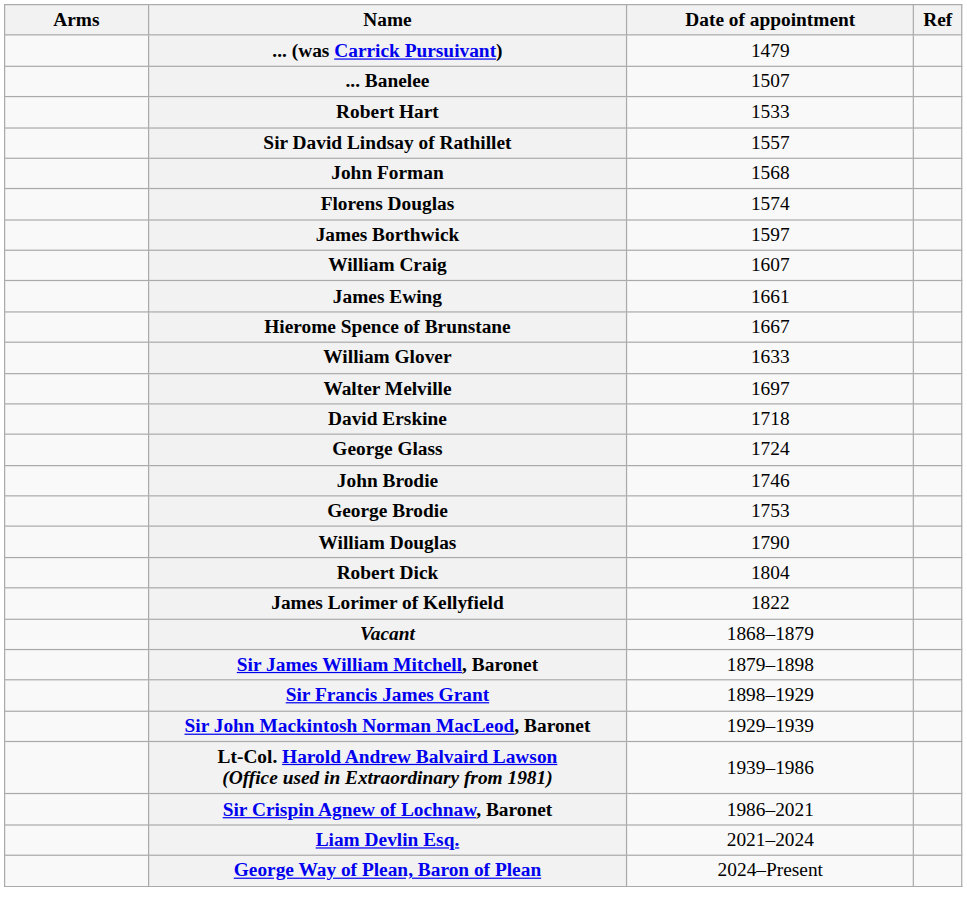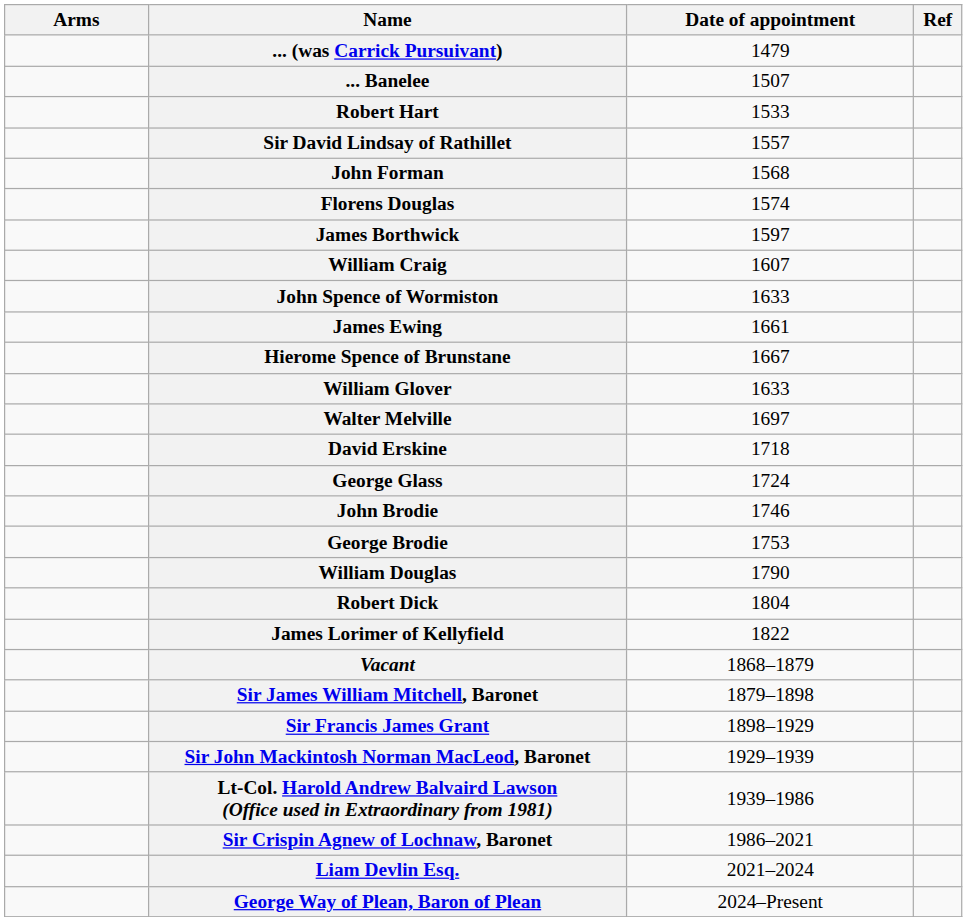 <table class="wikitable" style="text-align:center; width:50%">
 <tr>
 <th>Arms</th>
 <th style="width:50%">Name</th>
 <th style="width:30%">Date of appointment</th>
 <th style="width:5%">Ref</th>
 </tr>
 <tr>
 <td></td>
 <th>... (was <a href='#'>Carrick Pursuivant</a>)</th>
 <td>1479</td>
 <td></td>
 </tr>
 <tr>
 <td></td>
 <th>... Banelee</th>
 <td>1507</td>
 <td></td>
 </tr>
 <tr>
 <td></td>
 <th>Robert Hart</th>
 <td>1533</td>
 <td></td>
 </tr>
 <tr>
 <td></td>
 <th>Sir David Lindsay of Rathillet</th>
 <td>1557</td>
 <td></td>
 </tr>
 <tr>
 <td></td>
 <th>John Forman</th>
 <td>1568</td>
 <td></td>
 </tr>
 <tr>
 <td></td>
 <th>Florens Douglas</th>
 <td>1574</td>
 <td></td>
 </tr>
 <tr>
 <td></td>
 <th>James Borthwick</th>
 <td>1597</td>
 <td></td>
 </tr>
 <tr>
 <td></td>
 <th>William Craig</th>
 <td>1607</td>
+<td></td>
+</tr>
+<tr>
+<td></td>
+<th>John Spence of Wormiston</th>
+<td>1633</td>
 <td></td>
 </tr>
 <tr>
 <td></td>
 <th>James Ewing</th>
 <td>1661</td>
 <td></td>
 </tr>
 <tr>
 <td></td>
 <th>Hierome Spence of Brunstane</th>
 <td>1667</td>
 <td></td>
 </tr>
 <tr>
 <td></td>
 <th>William Glover</th>
 <td>1633</td>
 <td></td>
 </tr>
 <tr>
 <td></td>
 <th>Walter Melville</th>
 <td>1697</td>
 <td></td>
 </tr>
 <tr>
 <td></td>
 <th>David Erskine</th>
 <td>1718</td>
 <td></td>
 </tr>
 <tr>
 <td></td>
 <th>George Glass</th>
 <td>1724</td>
 <td></td>
 </tr>
 <tr>
 <td></td>
 <th>John Brodie</th>
 <td>1746</td>
 <td></td>
 </tr>
 <tr>
 <td></td>
 <th>George Brodie</th>
 <td>1753</td>
 <td></td>
 </tr>
 <tr>
 <td></td>
 <th>William Douglas</th>
 <td>1790</td>
 <td></td>
 </tr>
 <tr>
 <td></td>
 <th>Robert Dick</th>
 <td>1804</td>
 <td></td>
 </tr>
 <tr>
 <td></td>
 <th>James Lorimer of Kellyfield</th>
 <td>1822</td>
 <td></td>
 </tr>
 <tr>
 <td></td>
 <th><em>Vacant</em></th>
 <td>1868–1879</td>
 <td></td>
 </tr>
 <tr>
 <td></td>
 <th><a href='#'>Sir James William Mitchell</a>, Baronet</th>
 <td>1879–1898</td>
 <td></td>
 </tr>
 <tr>
 <td></td>
 <th><a href='#'>Sir Francis James Grant</a></th>
 <td>1898–1929</td>
 <td></td>
 </tr>
 <tr>
 <td></td>
 <th><a href='#'>Sir John Mackintosh Norman MacLeod</a>, Baronet</th>
 <td>1929–1939</td>
 <td></td>
 </tr>
 <tr>
 <td></td>
 <th>Lt-Col. <a href='#'>Harold Andrew Balvaird Lawson</a><br><em>(Office used in Extraordinary from 1981)</em></th>
 <td>1939–1986</td>
 <td></td>
 </tr>
 <tr>
 <td></td>
 <th><a href='#'>Sir Crispin Agnew of Lochnaw</a>, Baronet</th>
 <td>1986–2021</td>
 <td></td>
 </tr>
 <tr>
 <td></td>
 <th><a href='#'>Liam Devlin Esq.</a></th>
 <td>2021–2024</td>
 <td></td>
 </tr>
 <tr>
 <td></td>
 <th><a href='#'>George Way of Plean, Baron of Plean</a></th>
 <td>2024–Present</td>
 <td></td>
 </tr>
 <tr>
 </tr>
 </table>
